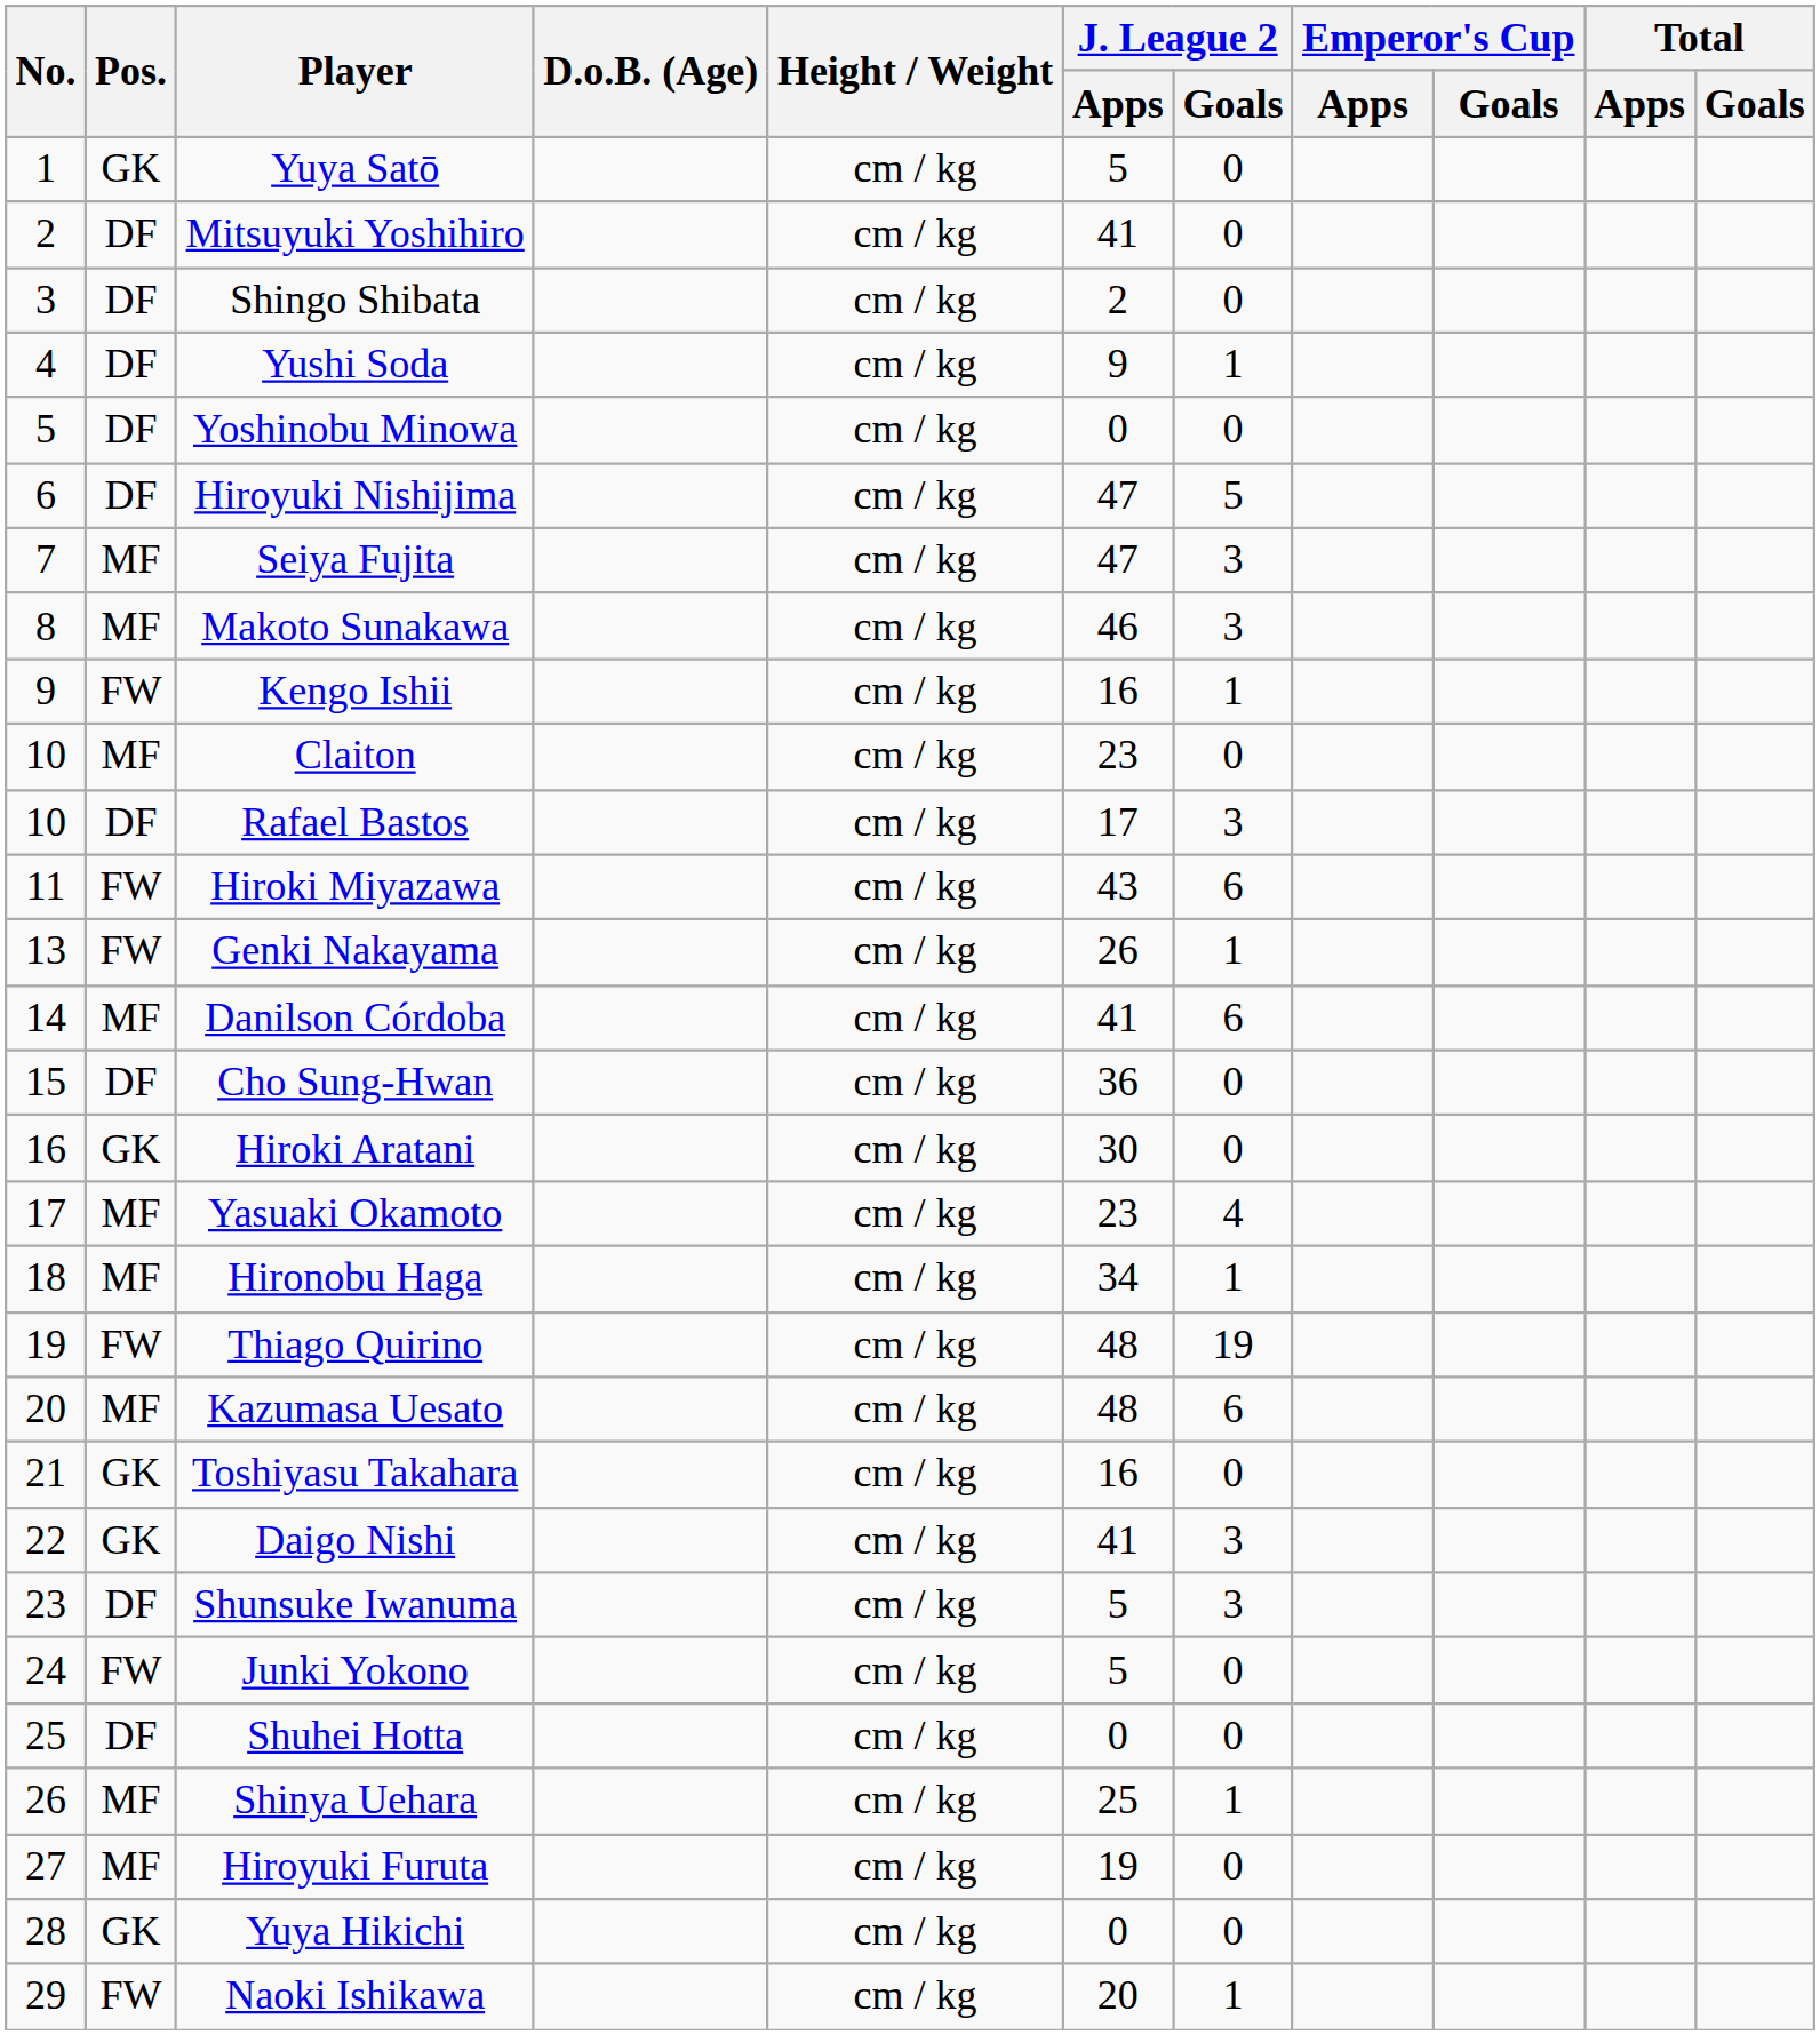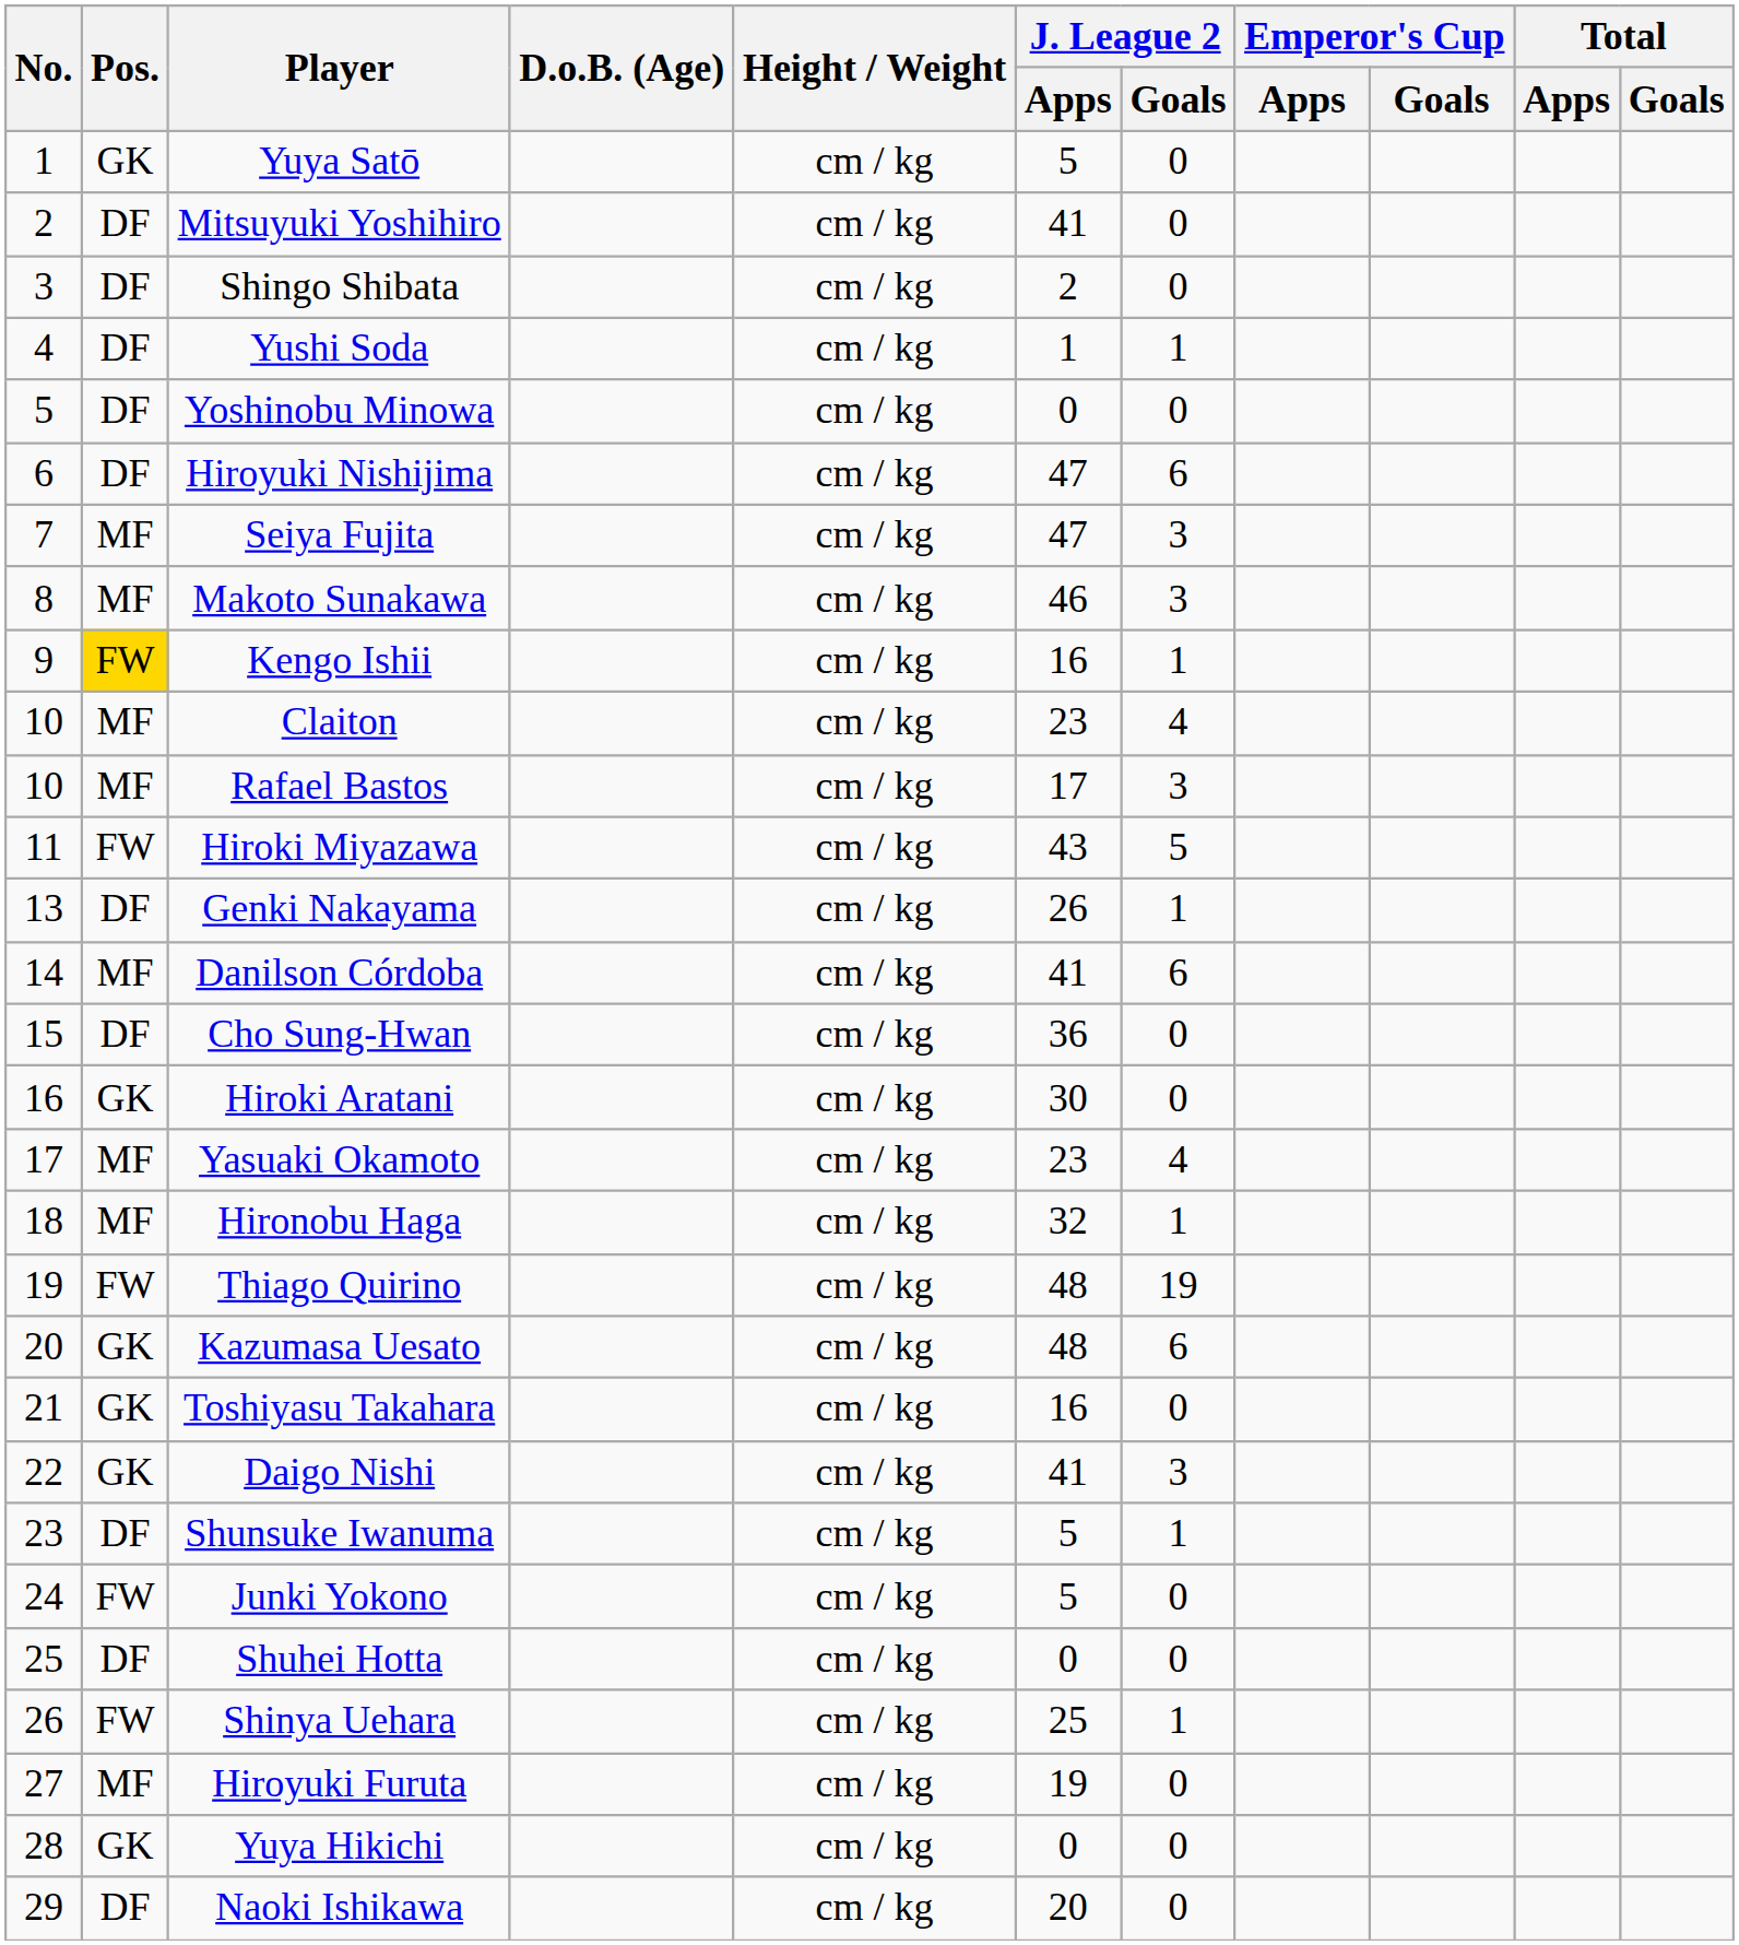 <table class="wikitable" style="text-align:center;">
 <tr>
 <th rowspan="2">No.</th>
 <th rowspan="2">Pos.</th>
 <th rowspan="2">Player</th>
 <th rowspan="2">D.o.B. (Age)</th>
 <th rowspan="2">Height / Weight</th>
 <th colspan="2"><a href='#'>J. League 2</a></th>
 <th colspan="2"><a href='#'>Emperor's Cup</a></th>
 <th colspan="2">Total</th>
 </tr>
 <tr>
 <th>Apps</th>
 <th>Goals</th>
 <th>Apps</th>
 <th>Goals</th>
 <th>Apps</th>
 <th>Goals</th>
 </tr>
 <tr>
 <td>1</td>
 <td>GK</td>
 <td><a href='#'>Yuya Satō</a></td>
 <td></td>
 <td>cm / kg</td>
 <td>5</td>
 <td>0</td>
 <td></td>
 <td></td>
 <td></td>
 <td></td>
 </tr>
 <tr>
 <td>2</td>
 <td>DF</td>
 <td><a href='#'>Mitsuyuki Yoshihiro</a></td>
 <td></td>
 <td>cm / kg</td>
 <td>41</td>
 <td>0</td>
 <td></td>
 <td></td>
 <td></td>
 <td></td>
 </tr>
 <tr>
 <td>3</td>
 <td>DF</td>
 <td>Shingo Shibata</td>
 <td></td>
 <td>cm / kg</td>
 <td>2</td>
 <td>0</td>
 <td></td>
 <td></td>
 <td></td>
 <td></td>
 </tr>
 <tr>
 <td>4</td>
 <td>DF</td>
 <td><a href='#'>Yushi Soda</a></td>
 <td></td>
 <td>cm / kg</td>
-<td>9</td>
+<td>1</td>
 <td>1</td>
 <td></td>
 <td></td>
 <td></td>
 <td></td>
 </tr>
 <tr>
 <td>5</td>
 <td>DF</td>
 <td><a href='#'>Yoshinobu Minowa</a></td>
 <td></td>
 <td>cm / kg</td>
 <td>0</td>
 <td>0</td>
 <td></td>
 <td></td>
 <td></td>
 <td></td>
 </tr>
 <tr>
 <td>6</td>
 <td>DF</td>
 <td><a href='#'>Hiroyuki Nishijima</a></td>
 <td></td>
 <td>cm / kg</td>
 <td>47</td>
-<td>5</td>
+<td>6</td>
 <td></td>
 <td></td>
 <td></td>
 <td></td>
 </tr>
 <tr>
 <td>7</td>
 <td>MF</td>
 <td><a href='#'>Seiya Fujita</a></td>
 <td></td>
 <td>cm / kg</td>
 <td>47</td>
 <td>3</td>
 <td></td>
 <td></td>
 <td></td>
 <td></td>
 </tr>
 <tr>
 <td>8</td>
 <td>MF</td>
 <td><a href='#'>Makoto Sunakawa</a></td>
 <td></td>
 <td>cm / kg</td>
 <td>46</td>
 <td>3</td>
 <td></td>
 <td></td>
 <td></td>
 <td></td>
 </tr>
 <tr>
 <td>9</td>
-<td>FW</td>
+<td style="background: gold;">FW</td>
 <td><a href='#'>Kengo Ishii</a></td>
 <td></td>
 <td>cm / kg</td>
 <td>16</td>
 <td>1</td>
 <td></td>
 <td></td>
 <td></td>
 <td></td>
 </tr>
 <tr>
 <td>10</td>
 <td>MF</td>
 <td><a href='#'>Claiton</a></td>
 <td></td>
 <td>cm / kg</td>
 <td>23</td>
-<td>0</td>
+<td>4</td>
 <td></td>
 <td></td>
 <td></td>
 <td></td>
 </tr>
 <tr>
 <td>10</td>
-<td>DF</td>
+<td>MF</td>
 <td><a href='#'>Rafael Bastos</a></td>
 <td></td>
 <td>cm / kg</td>
 <td>17</td>
 <td>3</td>
 <td></td>
 <td></td>
 <td></td>
 <td></td>
 </tr>
 <tr>
 <td>11</td>
 <td>FW</td>
 <td><a href='#'>Hiroki Miyazawa</a></td>
 <td></td>
 <td>cm / kg</td>
 <td>43</td>
-<td>6</td>
+<td>5</td>
 <td></td>
 <td></td>
 <td></td>
 <td></td>
 </tr>
 <tr>
 <td>13</td>
-<td>FW</td>
+<td>DF</td>
 <td><a href='#'>Genki Nakayama</a></td>
 <td></td>
 <td>cm / kg</td>
 <td>26</td>
 <td>1</td>
 <td></td>
 <td></td>
 <td></td>
 <td></td>
 </tr>
 <tr>
 <td>14</td>
 <td>MF</td>
 <td><a href='#'>Danilson Córdoba</a></td>
 <td></td>
 <td>cm / kg</td>
 <td>41</td>
 <td>6</td>
 <td></td>
 <td></td>
 <td></td>
 <td></td>
 </tr>
 <tr>
 <td>15</td>
 <td>DF</td>
 <td><a href='#'>Cho Sung-Hwan</a></td>
 <td></td>
 <td>cm / kg</td>
 <td>36</td>
 <td>0</td>
 <td></td>
 <td></td>
 <td></td>
 <td></td>
 </tr>
 <tr>
 <td>16</td>
 <td>GK</td>
 <td><a href='#'>Hiroki Aratani</a></td>
 <td></td>
 <td>cm / kg</td>
 <td>30</td>
 <td>0</td>
 <td></td>
 <td></td>
 <td></td>
 <td></td>
 </tr>
 <tr>
 <td>17</td>
 <td>MF</td>
 <td><a href='#'>Yasuaki Okamoto</a></td>
 <td></td>
 <td>cm / kg</td>
 <td>23</td>
 <td>4</td>
 <td></td>
 <td></td>
 <td></td>
 <td></td>
 </tr>
 <tr>
 <td>18</td>
 <td>MF</td>
 <td><a href='#'>Hironobu Haga</a></td>
 <td></td>
 <td>cm / kg</td>
-<td>34</td>
+<td>32</td>
 <td>1</td>
 <td></td>
 <td></td>
 <td></td>
 <td></td>
 </tr>
 <tr>
 <td>19</td>
 <td>FW</td>
 <td><a href='#'>Thiago Quirino</a></td>
 <td></td>
 <td>cm / kg</td>
 <td>48</td>
 <td>19</td>
 <td></td>
 <td></td>
 <td></td>
 <td></td>
 </tr>
 <tr>
 <td>20</td>
-<td>MF</td>
+<td>GK</td>
 <td><a href='#'>Kazumasa Uesato</a></td>
 <td></td>
 <td>cm / kg</td>
 <td>48</td>
 <td>6</td>
 <td></td>
 <td></td>
 <td></td>
 <td></td>
 </tr>
 <tr>
 <td>21</td>
 <td>GK</td>
 <td><a href='#'>Toshiyasu Takahara</a></td>
 <td></td>
 <td>cm / kg</td>
 <td>16</td>
 <td>0</td>
 <td></td>
 <td></td>
 <td></td>
 <td></td>
 </tr>
 <tr>
 <td>22</td>
 <td>GK</td>
 <td><a href='#'>Daigo Nishi</a></td>
 <td></td>
 <td>cm / kg</td>
 <td>41</td>
 <td>3</td>
 <td></td>
 <td></td>
 <td></td>
 <td></td>
 </tr>
 <tr>
 <td>23</td>
 <td>DF</td>
 <td><a href='#'>Shunsuke Iwanuma</a></td>
 <td></td>
 <td>cm / kg</td>
 <td>5</td>
-<td>3</td>
+<td>1</td>
 <td></td>
 <td></td>
 <td></td>
 <td></td>
 </tr>
 <tr>
 <td>24</td>
 <td>FW</td>
 <td><a href='#'>Junki Yokono</a></td>
 <td></td>
 <td>cm / kg</td>
 <td>5</td>
 <td>0</td>
 <td></td>
 <td></td>
 <td></td>
 <td></td>
 </tr>
 <tr>
 <td>25</td>
 <td>DF</td>
 <td><a href='#'>Shuhei Hotta</a></td>
 <td></td>
 <td>cm / kg</td>
 <td>0</td>
 <td>0</td>
 <td></td>
 <td></td>
 <td></td>
 <td></td>
 </tr>
 <tr>
 <td>26</td>
-<td>MF</td>
+<td>FW</td>
 <td><a href='#'>Shinya Uehara</a></td>
 <td></td>
 <td>cm / kg</td>
 <td>25</td>
 <td>1</td>
 <td></td>
 <td></td>
 <td></td>
 <td></td>
 </tr>
 <tr>
 <td>27</td>
 <td>MF</td>
 <td><a href='#'>Hiroyuki Furuta</a></td>
 <td></td>
 <td>cm / kg</td>
 <td>19</td>
 <td>0</td>
 <td></td>
 <td></td>
 <td></td>
 <td></td>
 </tr>
 <tr>
 <td>28</td>
 <td>GK</td>
 <td><a href='#'>Yuya Hikichi</a></td>
 <td></td>
 <td>cm / kg</td>
 <td>0</td>
 <td>0</td>
 <td></td>
 <td></td>
 <td></td>
 <td></td>
 </tr>
 <tr>
 <td>29</td>
-<td>FW</td>
+<td>DF</td>
 <td><a href='#'>Naoki Ishikawa</a></td>
 <td></td>
 <td>cm / kg</td>
 <td>20</td>
-<td>1</td>
+<td>0</td>
 <td></td>
 <td></td>
 <td></td>
 <td></td>
 </tr>
 </table>
